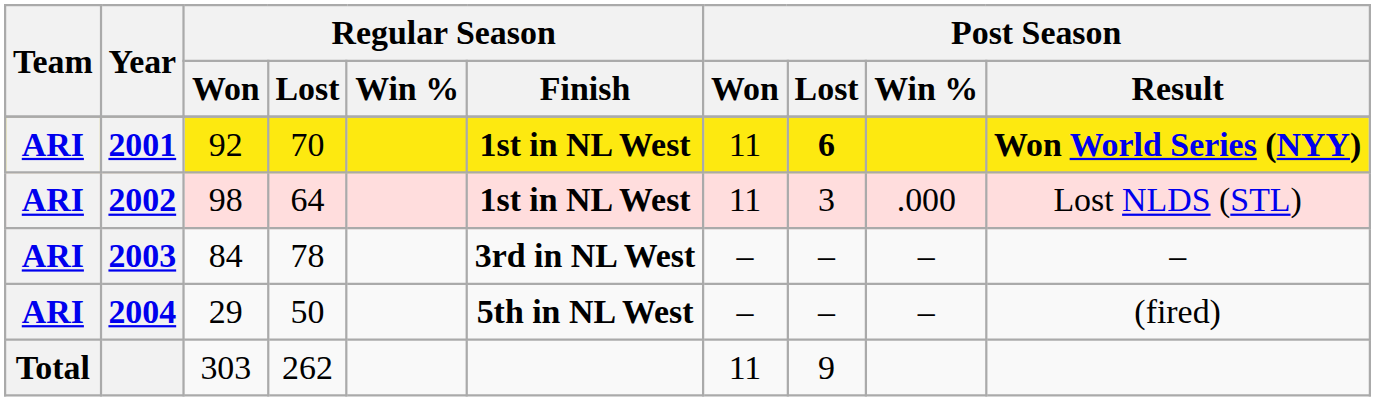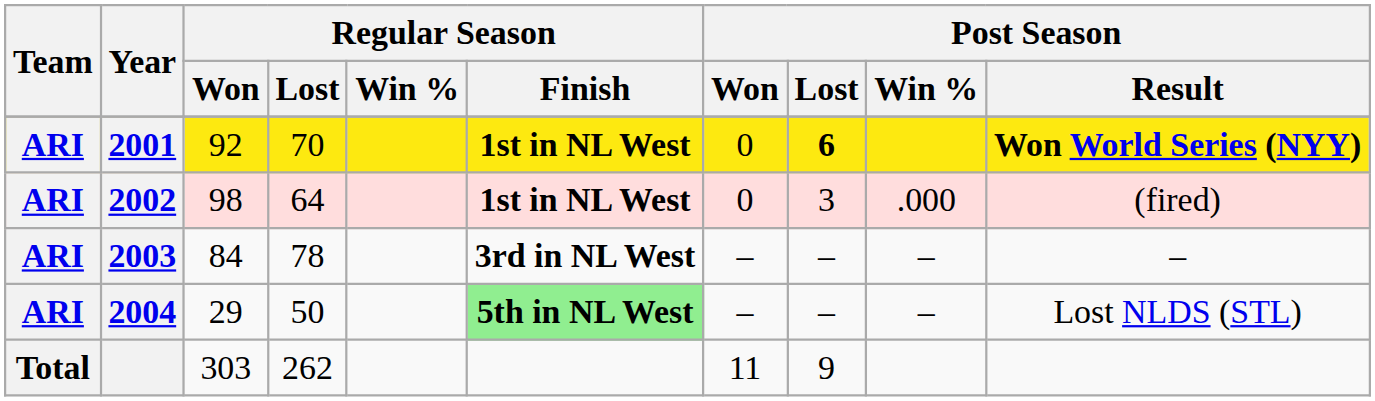 <table class="wikitable" style="font-size: 95%; text-align:center;">
 <tr>
 <th rowspan="2">Team</th>
 <th rowspan="2">Year</th>
 <th colspan="4">Regular Season</th>
 <th colspan="4">Post Season</th>
 </tr>
 <tr>
 <th>Won</th>
 <th>Lost</th>
 <th>Win %</th>
 <th>Finish</th>
 <th>Won</th>
 <th>Lost</th>
 <th>Win %</th>
 <th>Result</th>
 </tr>
 <tr>
 </tr>
 <tr style="background:#FDE910;">
 <th><a href='#'>ARI</a></th>
 <th><a href='#'>2001</a></th>
 <td>92</td>
 <td>70</td>
 <td></td>
 <td><strong>1st in NL West</strong></td>
-<td>11</td>
+<td>0</td>
 <td><strong>6</strong></td>
 <td></td>
 <td><strong>Won <a href='#'>World Series</a> (<a href='#'>NYY</a>)</strong></td>
 </tr>
 <tr style="background:#fdd;">
 <th><a href='#'>ARI</a></th>
 <th><a href='#'>2002</a></th>
 <td>98</td>
 <td>64</td>
 <td></td>
 <td><strong>1st in NL West</strong></td>
-<td>11</td>
+<td>0</td>
 <td>3</td>
 <td>.000</td>
-<td>Lost <a href='#'>NLDS</a> (<a href='#'>STL</a>)</td>
+<td>(fired)</td>
 </tr>
 <tr>
 <th><a href='#'>ARI</a></th>
 <th><a href='#'>2003</a></th>
 <td>84</td>
 <td>78</td>
 <td></td>
 <td><strong>3rd in NL West</strong></td>
 <td>–</td>
 <td>–</td>
 <td>–</td>
 <td>–</td>
 </tr>
 <tr>
 <th><a href='#'>ARI</a></th>
 <th><a href='#'>2004</a></th>
 <td>29</td>
 <td>50</td>
 <td></td>
-<td><strong>5th in NL West</strong></td>
+<td style="background: lightgreen;"><strong>5th in NL West</strong></td>
 <td>–</td>
 <td>–</td>
 <td>–</td>
-<td>(fired)</td>
+<td>Lost <a href='#'>NLDS</a> (<a href='#'>STL</a>)</td>
 </tr>
 <tr>
 <th><strong>Total</strong></th>
 <th></th>
 <td>303</td>
 <td>262</td>
 <td></td>
 <td></td>
 <td>11</td>
 <td>9</td>
 <td></td>
 <td></td>
 </tr>
 </table>
